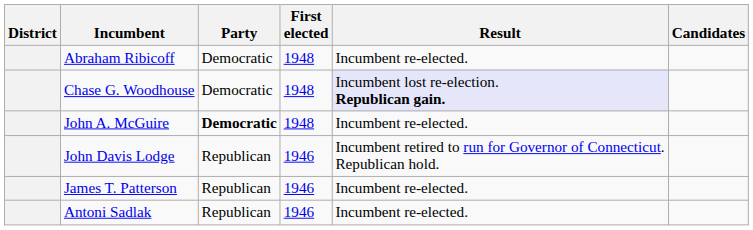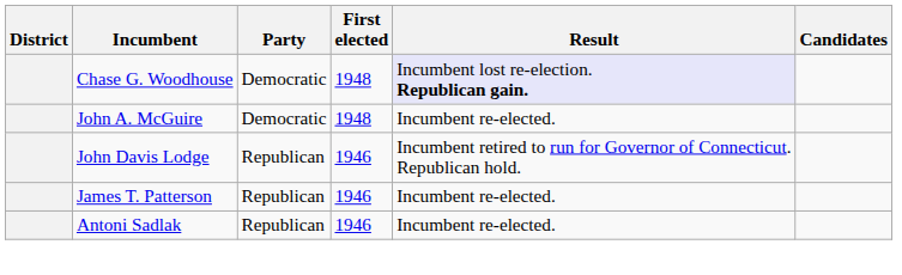 <table class=wikitable>
 <tr valign=bottom>
 <th>District</th>
 <th>Incumbent</th>
 <th>Party</th>
 <th>First<br>elected</th>
 <th>Result</th>
 <th>Candidates</th>
-</tr>
-<tr>
-<th></th>
-<td><a href='#'>Abraham Ribicoff</a></td>
-<td>Democratic</td>
-<td><a href='#'>1948</a></td>
-<td>Incumbent re-elected.</td>
-<td nowrap></td>
 </tr>
 <tr>
 <th></th>
 <td><a href='#'>Chase G. Woodhouse</a></td>
 <td>Democratic</td>
 <td><a href='#'>1948</a></td>
 <td style="background: lavender;">Incumbent lost re-election.<br><strong>Republican gain.</strong></td>
 <td nowrap></td>
 </tr>
 <tr>
 <th></th>
 <td><a href='#'>John A. McGuire</a></td>
-<td><strong>Democratic</strong></td>
+<td>Democratic</td>
 <td><a href='#'>1948</a></td>
 <td>Incumbent re-elected.</td>
 <td nowrap></td>
 </tr>
 <tr>
 <th></th>
 <td><a href='#'>John Davis Lodge</a></td>
 <td>Republican</td>
 <td><a href='#'>1946</a></td>
 <td>Incumbent retired to <a href='#'>run for Governor of Connecticut</a>.<br>Republican hold.</td>
 <td nowrap></td>
 </tr>
 <tr>
 <th></th>
 <td><a href='#'>James T. Patterson</a></td>
 <td>Republican</td>
 <td><a href='#'>1946</a></td>
 <td>Incumbent re-elected.</td>
 <td nowrap></td>
 </tr>
 <tr>
 <th></th>
 <td><a href='#'>Antoni Sadlak</a></td>
 <td>Republican</td>
 <td><a href='#'>1946</a></td>
 <td>Incumbent re-elected.</td>
 <td nowrap></td>
 </tr>
 </table>
